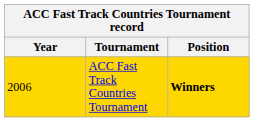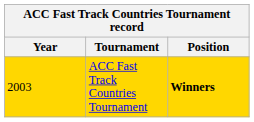 <table class="wikitable">
 <tr>
 <th colspan="3">ACC Fast Track Countries Tournament  record</th>
 </tr>
 <tr>
 <th width="100">Year</th>
 <th width="100">Tournament</th>
 <th width="100">Position</th>
 </tr>
 <tr style="background:Gold;">
-<td>2006</td>
+<td>2003</td>
 <td><a href='#'>ACC Fast Track Countries Tournament</a></td>
 <td><strong>Winners</strong></td>
 </tr>
 </table>
